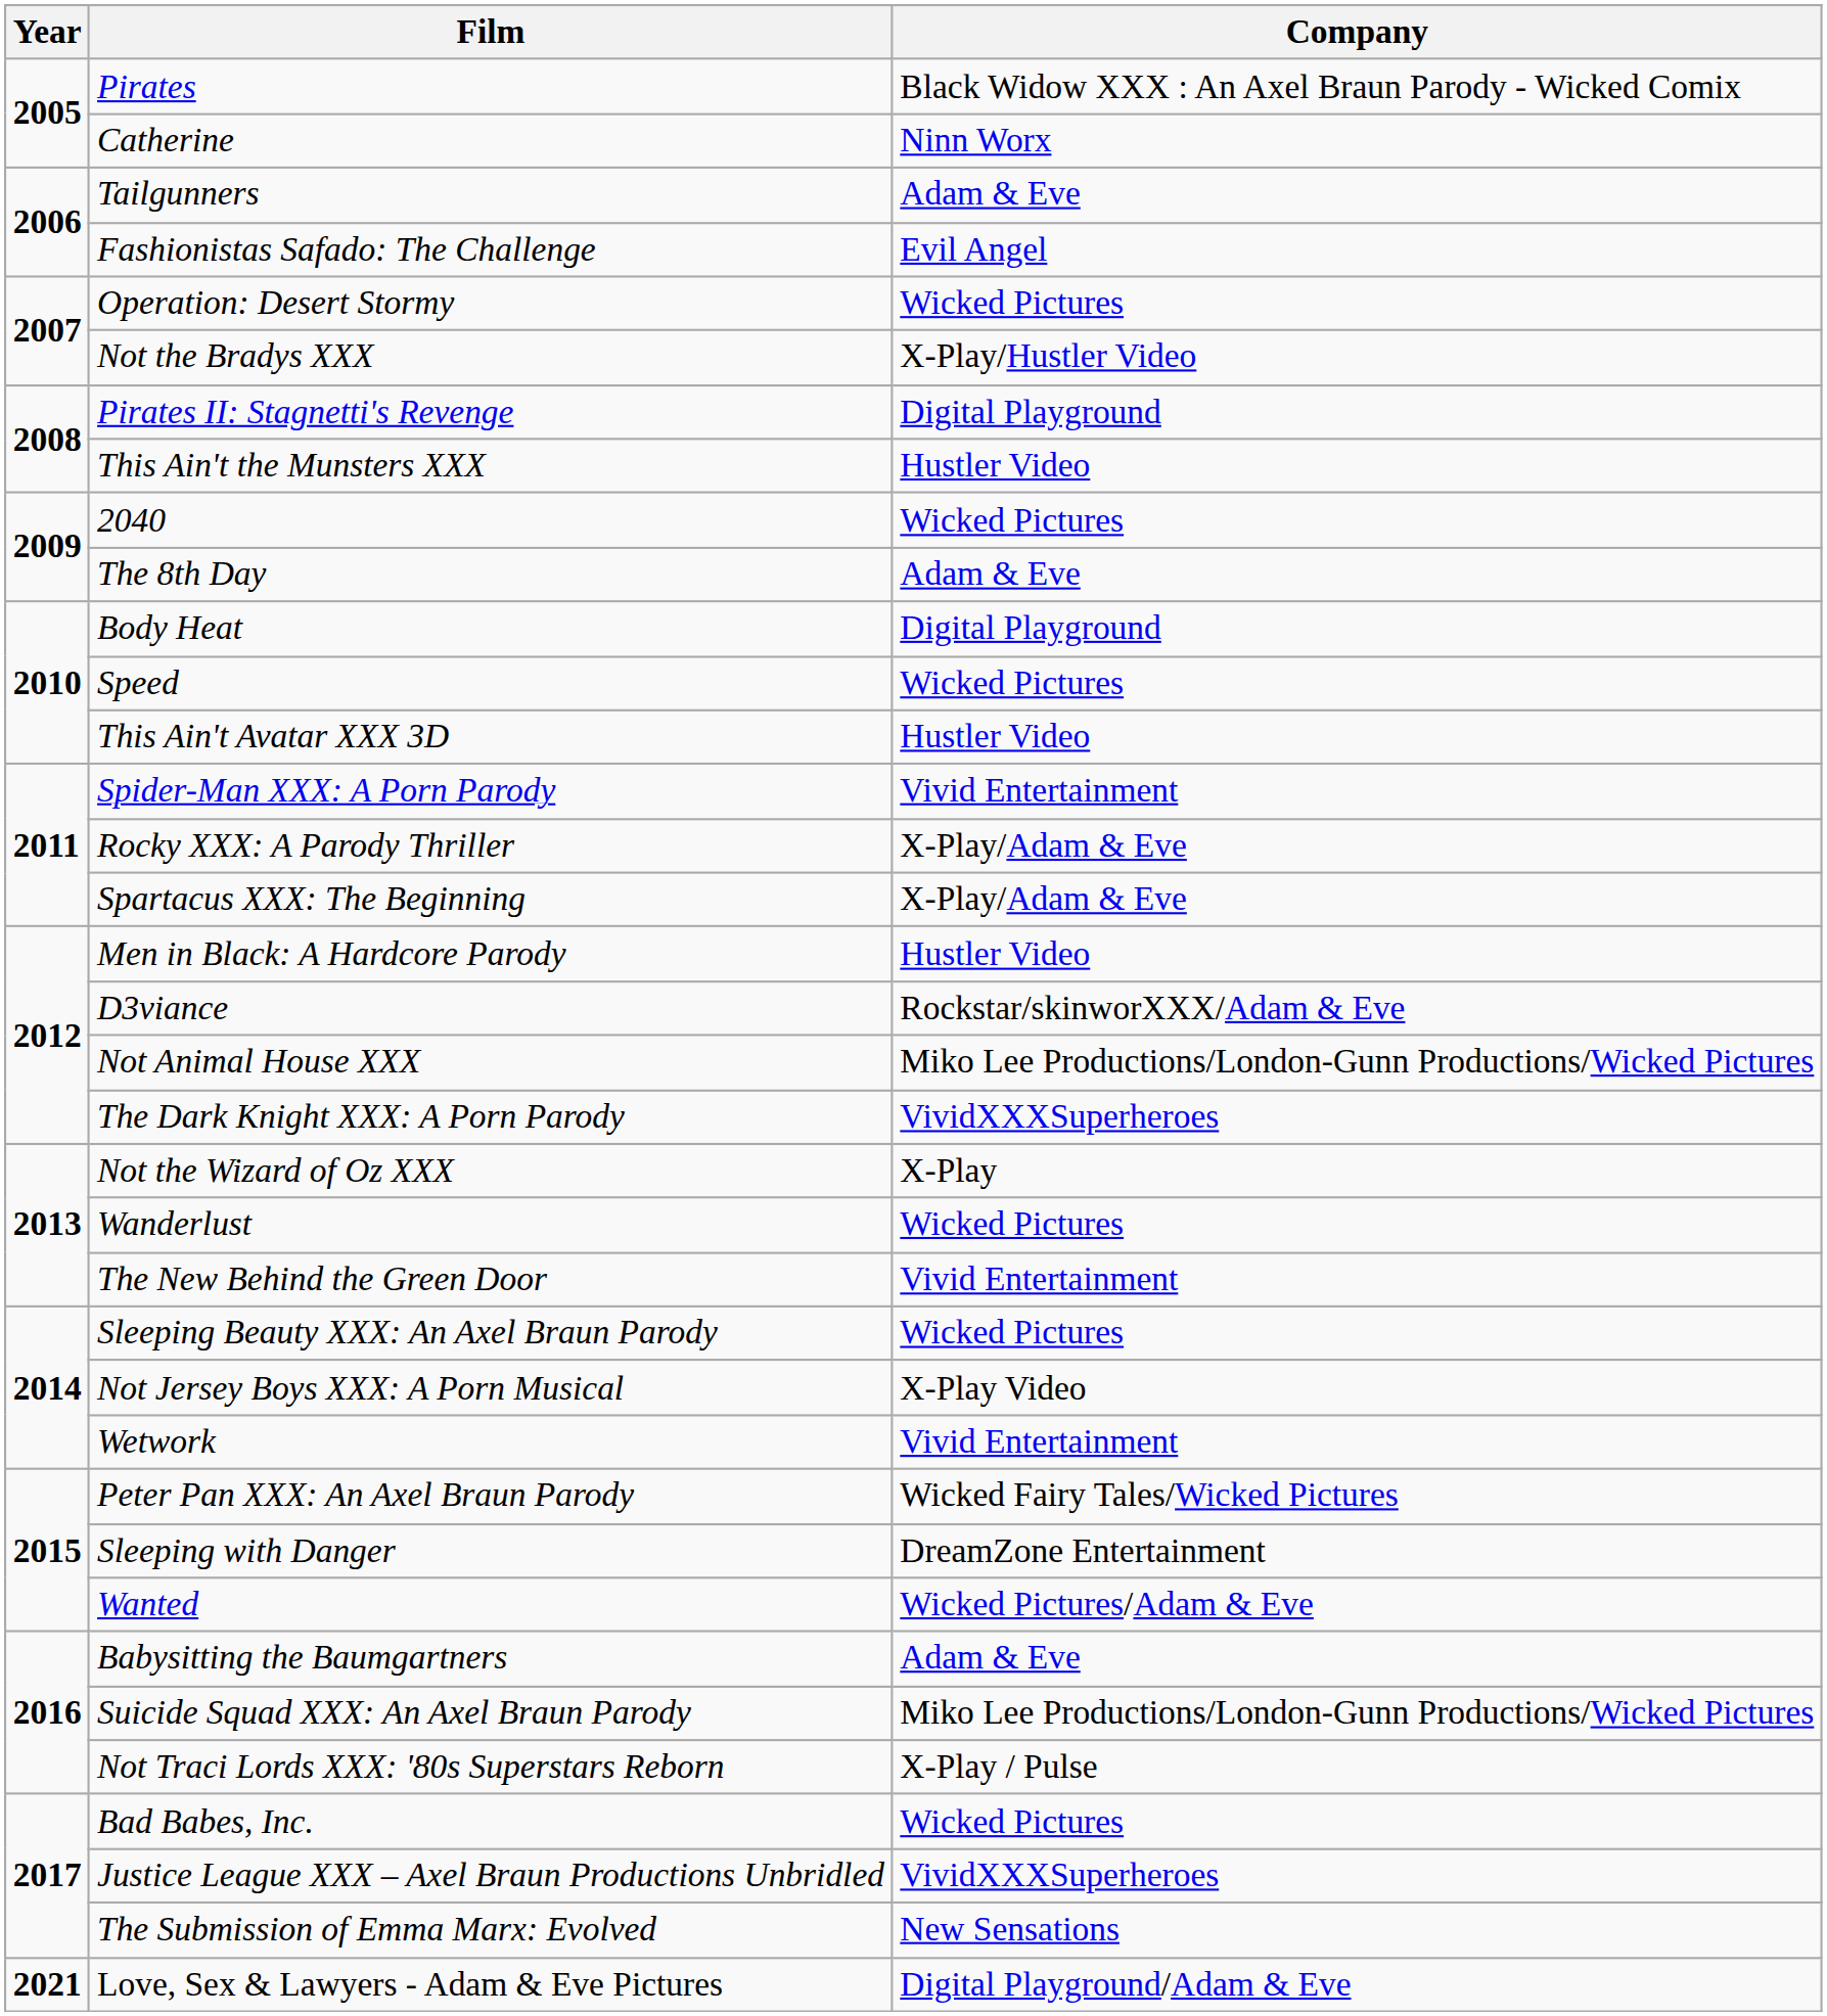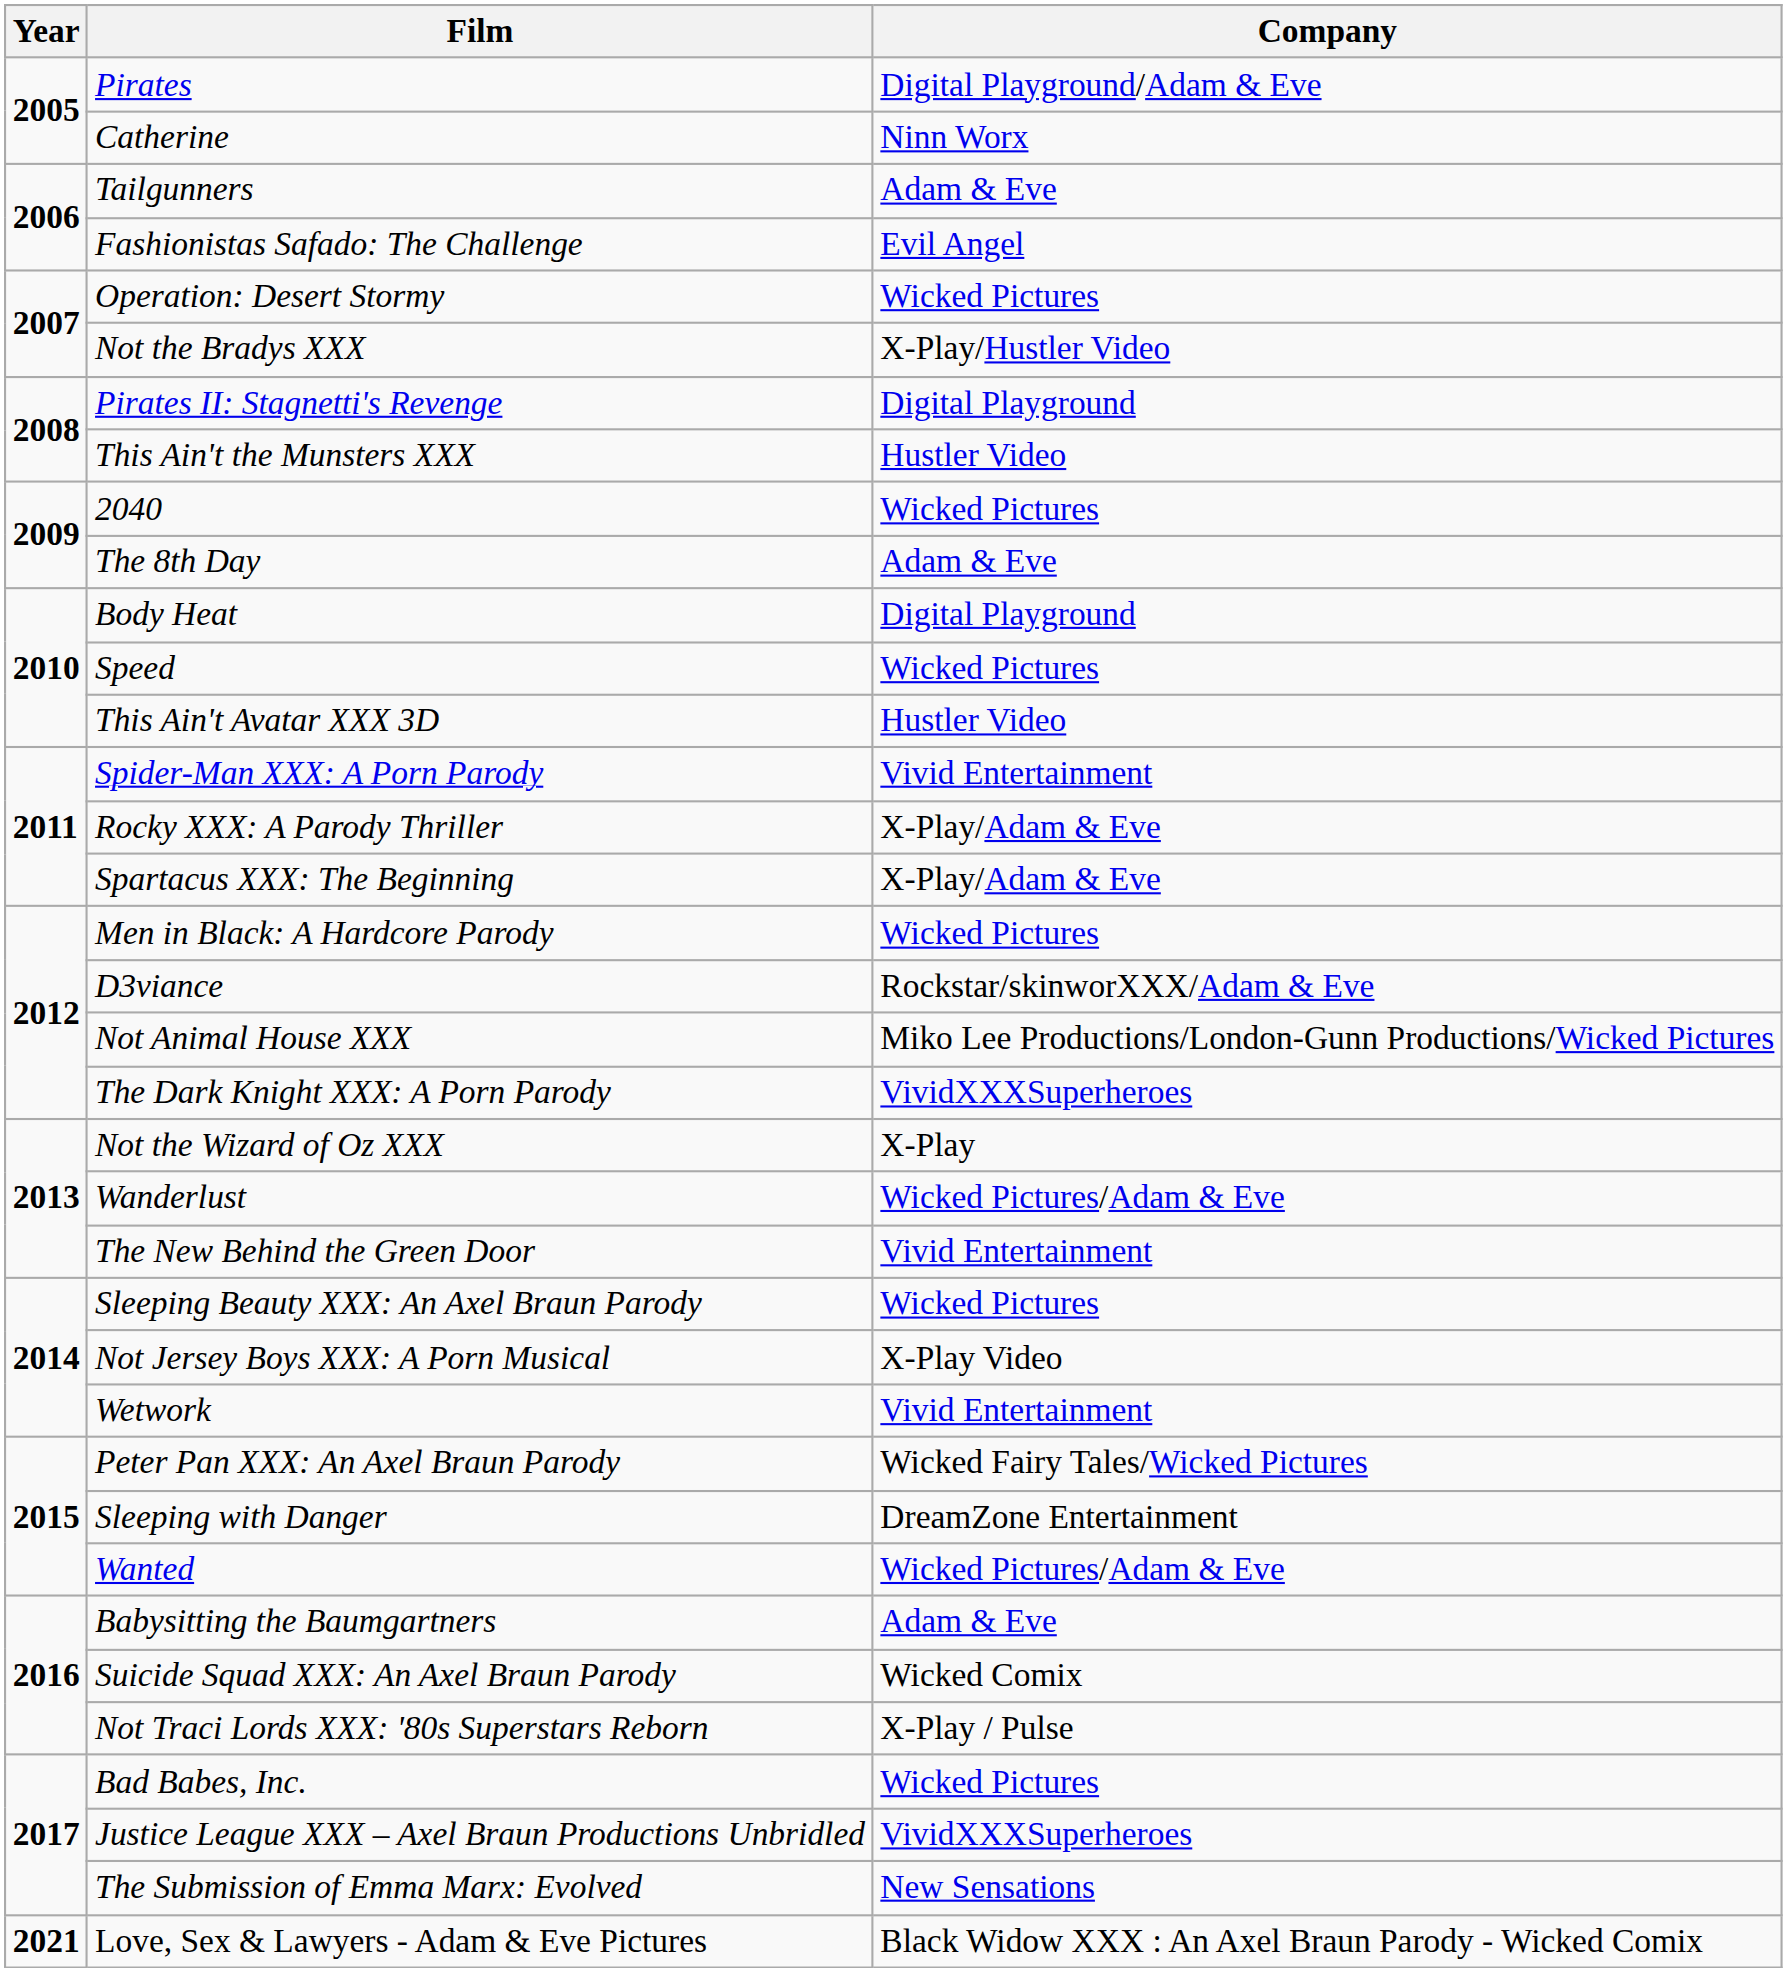 <table class="wikitable">
 <tr>
 <th>Year</th>
 <th>Film</th>
 <th>Company</th>
 </tr>
 <tr>
 <td rowspan="2"><strong>2005</strong></td>
 <td><em><a href='#'>Pirates</a></em></td>
-<td>Black Widow XXX : An Axel Braun Parody - Wicked Comix</td>
+<td><a href='#'>Digital Playground</a>/<a href='#'>Adam & Eve</a></td>
 </tr>
 <tr>
 <td><em>Catherine</em></td>
 <td><a href='#'>Ninn Worx</a></td>
 </tr>
 <tr>
 <td rowspan="2"><strong>2006</strong></td>
 <td><em>Tailgunners</em></td>
 <td><a href='#'>Adam & Eve</a></td>
 </tr>
 <tr>
 <td><em>Fashionistas Safado: The Challenge</em></td>
 <td><a href='#'>Evil Angel</a></td>
 </tr>
 <tr>
 <td rowspan="2"><strong>2007</strong></td>
 <td><em>Operation: Desert Stormy</em></td>
 <td><a href='#'>Wicked Pictures</a></td>
 </tr>
 <tr>
 <td><em>Not the Bradys XXX</em></td>
 <td>X-Play/<a href='#'>Hustler Video</a></td>
 </tr>
 <tr>
 <td rowspan="2"><strong>2008</strong></td>
 <td><em><a href='#'>Pirates II: Stagnetti's Revenge</a></em></td>
 <td><a href='#'>Digital Playground</a></td>
 </tr>
 <tr>
 <td><em>This Ain't the Munsters XXX</em></td>
 <td><a href='#'>Hustler Video</a></td>
 </tr>
 <tr>
 <td rowspan="2"><strong>2009</strong></td>
 <td><em>2040</em></td>
 <td><a href='#'>Wicked Pictures</a></td>
 </tr>
 <tr>
 <td><em>The 8th Day</em></td>
 <td><a href='#'>Adam & Eve</a></td>
 </tr>
 <tr>
 <td rowspan="3"><strong>2010</strong></td>
 <td><em>Body Heat</em></td>
 <td><a href='#'>Digital Playground</a></td>
 </tr>
 <tr>
 <td><em>Speed</em></td>
 <td><a href='#'>Wicked Pictures</a></td>
 </tr>
 <tr>
 <td><em>This Ain't Avatar XXX 3D</em></td>
 <td><a href='#'>Hustler Video</a></td>
 </tr>
 <tr>
 <td rowspan="3"><strong>2011</strong></td>
 <td><em><a href='#'>Spider-Man XXX: A Porn Parody</a></em></td>
 <td><a href='#'>Vivid Entertainment</a></td>
 </tr>
 <tr>
 <td><em>Rocky XXX: A Parody Thriller</em></td>
 <td>X-Play/<a href='#'>Adam & Eve</a></td>
 </tr>
 <tr>
 <td><em>Spartacus XXX: The Beginning</em></td>
 <td>X-Play/<a href='#'>Adam & Eve</a></td>
 </tr>
 <tr>
 <td rowspan="4"><strong>2012</strong></td>
 <td><em>Men in Black: A Hardcore Parody</em></td>
-<td><a href='#'>Hustler Video</a></td>
+<td><a href='#'>Wicked Pictures</a></td>
 </tr>
 <tr>
 <td><em>D3viance</em></td>
 <td>Rockstar/skinworXXX/<a href='#'>Adam & Eve</a></td>
 </tr>
 <tr>
 <td><em>Not Animal House XXX</em></td>
 <td>Miko Lee Productions/London-Gunn Productions/<a href='#'>Wicked Pictures</a></td>
 </tr>
 <tr>
 <td><em>The Dark Knight XXX: A Porn Parody</em></td>
 <td><a href='#'>VividXXXSuperheroes</a></td>
 </tr>
 <tr>
 <td rowspan="3"><strong>2013</strong></td>
 <td><em>Not the Wizard of Oz XXX</em></td>
 <td>X-Play</td>
 </tr>
 <tr>
 <td><em>Wanderlust</em></td>
-<td><a href='#'>Wicked Pictures</a></td>
+<td><a href='#'>Wicked Pictures</a>/<a href='#'>Adam & Eve</a></td>
 </tr>
 <tr>
 <td><em>The New Behind the Green Door</em></td>
 <td><a href='#'>Vivid Entertainment</a></td>
 </tr>
 <tr>
 <td rowspan="3"><strong>2014</strong></td>
 <td><em>Sleeping Beauty XXX: An Axel Braun Parody</em></td>
 <td><a href='#'>Wicked Pictures</a></td>
 </tr>
 <tr>
 <td><em>Not Jersey Boys XXX: A Porn Musical</em></td>
 <td>X-Play Video</td>
 </tr>
 <tr>
 <td><em>Wetwork</em></td>
 <td><a href='#'>Vivid Entertainment</a></td>
 </tr>
 <tr>
 <td rowspan="3"><strong>2015</strong></td>
 <td><em>Peter Pan XXX: An Axel Braun Parody</em></td>
 <td>Wicked Fairy Tales/<a href='#'>Wicked Pictures</a></td>
 </tr>
 <tr>
 <td><em>Sleeping with Danger</em></td>
 <td>DreamZone Entertainment</td>
 </tr>
 <tr>
 <td><em><a href='#'>Wanted</a></em></td>
 <td><a href='#'>Wicked Pictures</a>/<a href='#'>Adam & Eve</a></td>
 </tr>
 <tr>
 <td rowspan="3"><strong>2016</strong></td>
 <td><em>Babysitting the Baumgartners</em></td>
 <td><a href='#'>Adam & Eve</a></td>
 </tr>
 <tr>
 <td><em>Suicide Squad XXX: An Axel Braun Parody</em></td>
-<td>Miko Lee Productions/London-Gunn Productions/<a href='#'>Wicked Pictures</a></td>
+<td>Wicked Comix</td>
 </tr>
 <tr>
 <td><em>Not Traci Lords XXX: '80s Superstars Reborn</em></td>
 <td>X-Play / Pulse</td>
 </tr>
 <tr>
 <td rowspan="3"><strong>2017</strong></td>
 <td><em>Bad Babes, Inc.</em></td>
 <td><a href='#'>Wicked Pictures</a></td>
 </tr>
 <tr>
 <td><em>Justice League XXX – Axel Braun Productions Unbridled</em></td>
 <td><a href='#'>VividXXXSuperheroes</a></td>
 </tr>
 <tr>
 <td><em>The Submission of Emma Marx: Evolved</em></td>
 <td><a href='#'>New Sensations</a></td>
 </tr>
 <tr>
 <td><strong>2021</strong></td>
 <td>Love, Sex & Lawyers - Adam & Eve Pictures</td>
-<td><a href='#'>Digital Playground</a>/<a href='#'>Adam & Eve</a></td>
+<td>Black Widow XXX : An Axel Braun Parody - Wicked Comix</td>
 </tr>
 </table>
